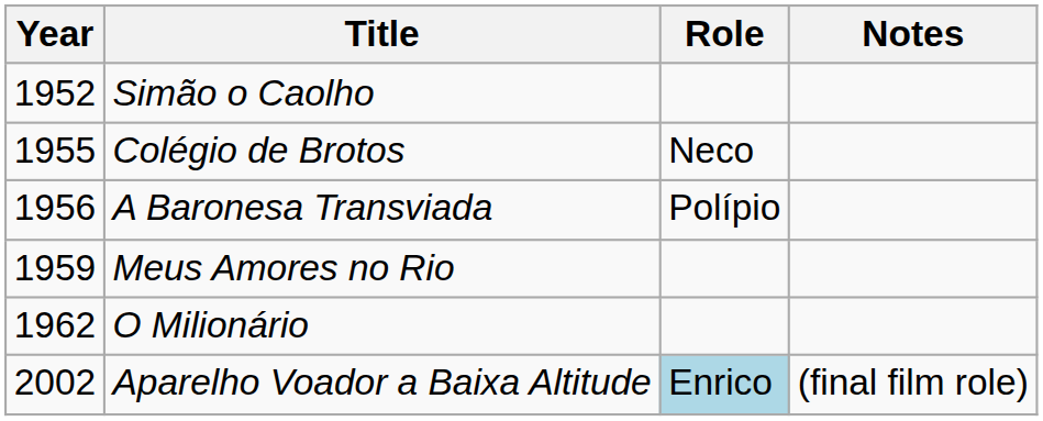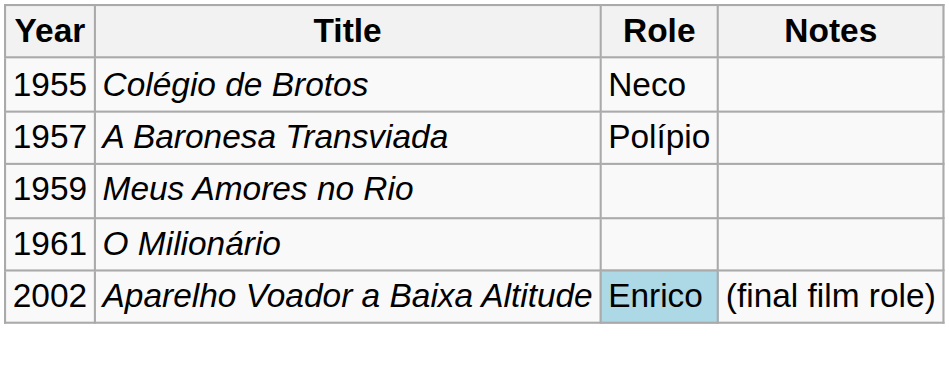 <table class="wikitable">
 <tr>
 <th>Year</th>
 <th>Title</th>
 <th>Role</th>
 <th>Notes</th>
 </tr>
 <tr>
-<td>1952</td>
-<td><em>Simão o Caolho</em></td>
-<td></td>
-<td></td>
-</tr>
-<tr>
 <td>1955</td>
 <td><em>Colégio de Brotos</em></td>
 <td>Neco</td>
 <td></td>
 </tr>
 <tr>
-<td>1956</td>
+<td>1957</td>
 <td><em>A Baronesa Transviada</em></td>
 <td>Polípio</td>
 <td></td>
 </tr>
 <tr>
 <td>1959</td>
 <td><em>Meus Amores no Rio</em></td>
 <td></td>
 <td></td>
 </tr>
 <tr>
-<td>1962</td>
+<td>1961</td>
 <td><em>O Milionário</em></td>
 <td></td>
 <td></td>
 </tr>
 <tr>
 <td>2002</td>
 <td><em>Aparelho Voador a Baixa Altitude</em></td>
 <td style="background: lightblue;">Enrico</td>
 <td>(final film role)</td>
 </tr>
 </table>
